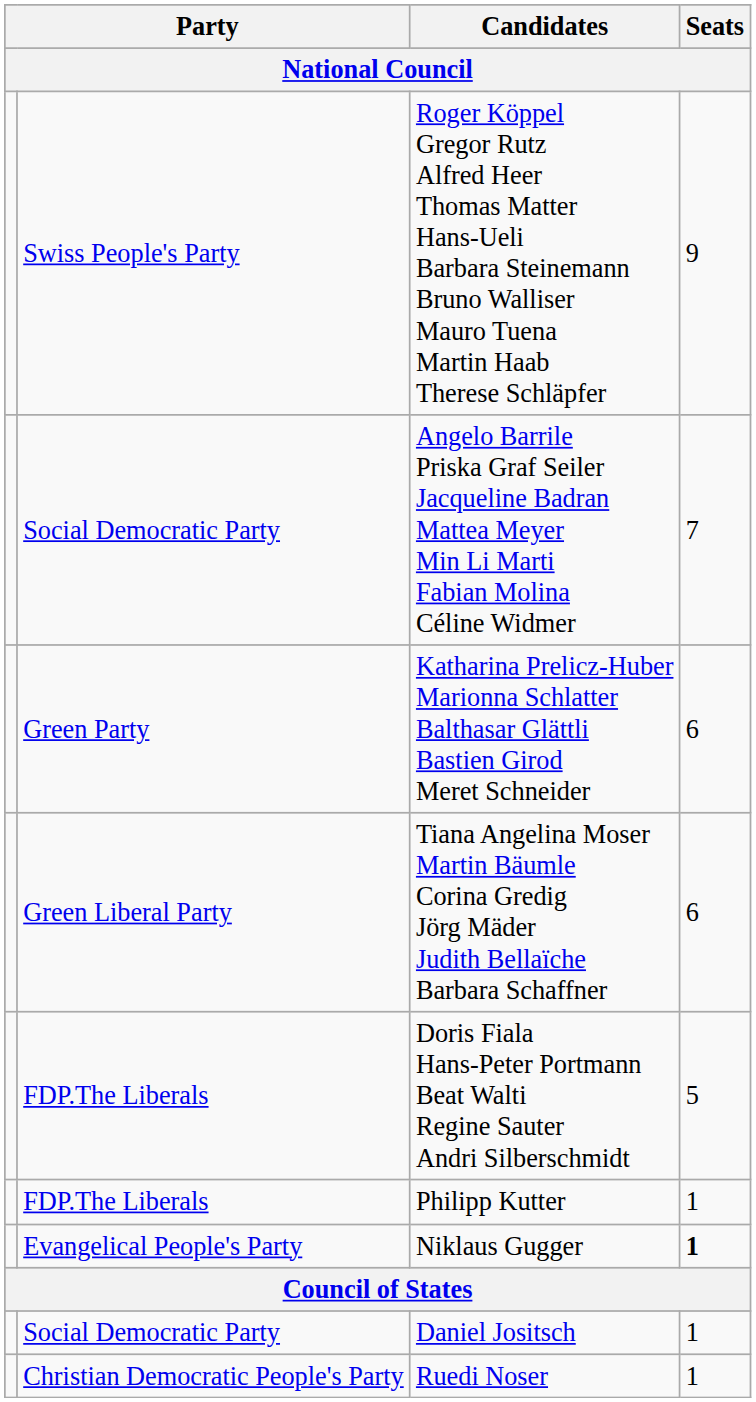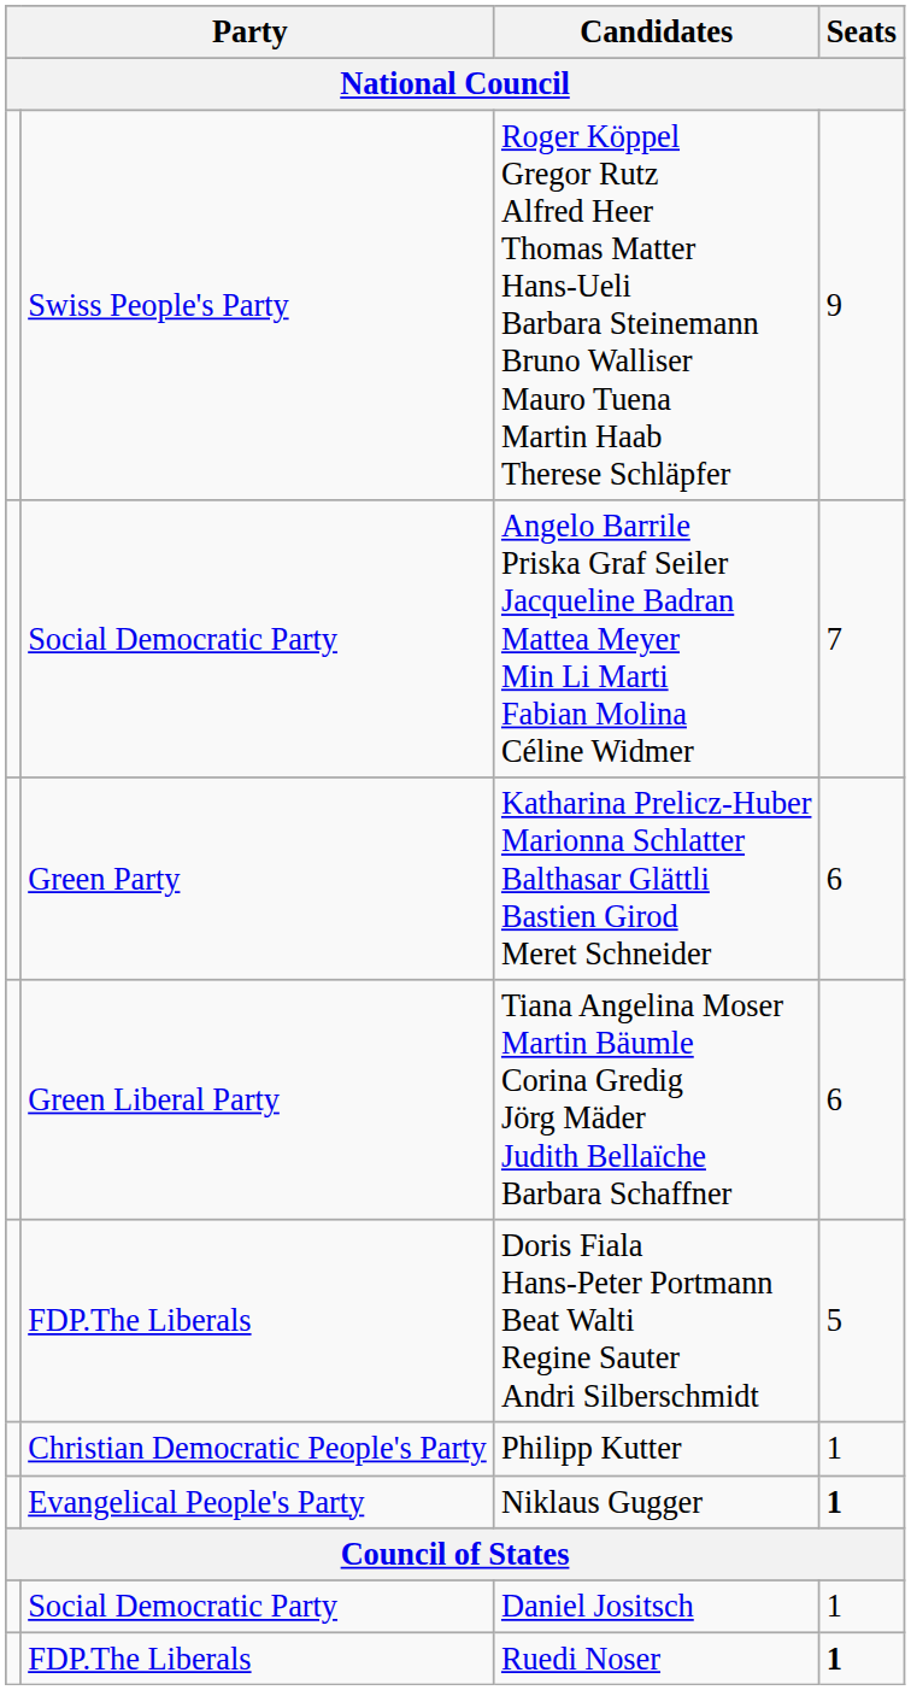 <table class="wikitable" style="font-size:95%;">
 <tr>
 <th colspan=2>Party</th>
 <th>Candidates</th>
 <th>Seats</th>
 </tr>
 <tr>
 <th colspan=6><a href='#'>National Council</a></th>
 </tr>
 <tr>
 <td bgcolor=></td>
 <td align=left><a href='#'>Swiss People's Party</a></td>
 <td><a href='#'>Roger Köppel</a><br>Gregor Rutz<br>Alfred Heer<br>Thomas Matter<br>Hans-Ueli<br>Barbara Steinemann<br>Bruno Walliser<br>Mauro Tuena<br>Martin Haab<br>Therese Schläpfer</td>
 <td>9</td>
 </tr>
 <tr>
 <td bgcolor=></td>
 <td align=left><a href='#'>Social Democratic Party</a></td>
 <td><a href='#'>Angelo Barrile</a><br>Priska Graf Seiler<br><a href='#'>Jacqueline Badran</a><br><a href='#'>Mattea Meyer</a><br><a href='#'>Min Li Marti</a><br><a href='#'>Fabian Molina</a><br>Céline Widmer</td>
 <td>7</td>
 </tr>
 <tr>
 <td bgcolor=></td>
 <td align=left><a href='#'>Green Party</a></td>
 <td><a href='#'>Katharina Prelicz-Huber</a><br><a href='#'>Marionna Schlatter</a><br><a href='#'>Balthasar Glättli</a><br><a href='#'>Bastien Girod</a><br>Meret Schneider</td>
 <td>6</td>
 </tr>
 <tr>
 <td bgcolor=></td>
 <td align=left><a href='#'>Green Liberal Party</a></td>
 <td>Tiana Angelina Moser<br><a href='#'>Martin Bäumle</a><br>Corina Gredig<br>Jörg Mäder<br><a href='#'>Judith Bellaïche</a><br>Barbara Schaffner</td>
 <td>6</td>
 </tr>
 <tr>
 <td bgcolor=></td>
 <td align=left><a href='#'>FDP.The Liberals</a></td>
 <td>Doris Fiala<br>Hans-Peter Portmann<br>Beat Walti<br>Regine Sauter<br>Andri Silberschmidt</td>
 <td>5</td>
 </tr>
 <tr>
 <td bgcolor=></td>
-<td align=left><a href='#'>FDP.The Liberals</a></td>
+<td align=left><a href='#'>Christian Democratic People's Party</a></td>
 <td>Philipp Kutter</td>
 <td>1</td>
 </tr>
 <tr>
 <td bgcolor=></td>
 <td align=left><a href='#'>Evangelical People's Party</a></td>
 <td>Niklaus Gugger</td>
 <td><strong>1</strong></td>
 </tr>
 <tr>
 <th colspan=6><a href='#'>Council of States</a></th>
 </tr>
 <tr>
 <td bgcolor=></td>
 <td align=left><a href='#'>Social Democratic Party</a></td>
 <td><a href='#'>Daniel Jositsch</a></td>
 <td>1</td>
 </tr>
 <tr>
 <td bgcolor=></td>
-<td align=left><a href='#'>Christian Democratic People's Party</a></td>
+<td align=left><a href='#'>FDP.The Liberals</a></td>
 <td><a href='#'>Ruedi Noser</a></td>
-<td>1</td>
+<td><strong>1</strong></td>
 </tr>
 </table>
